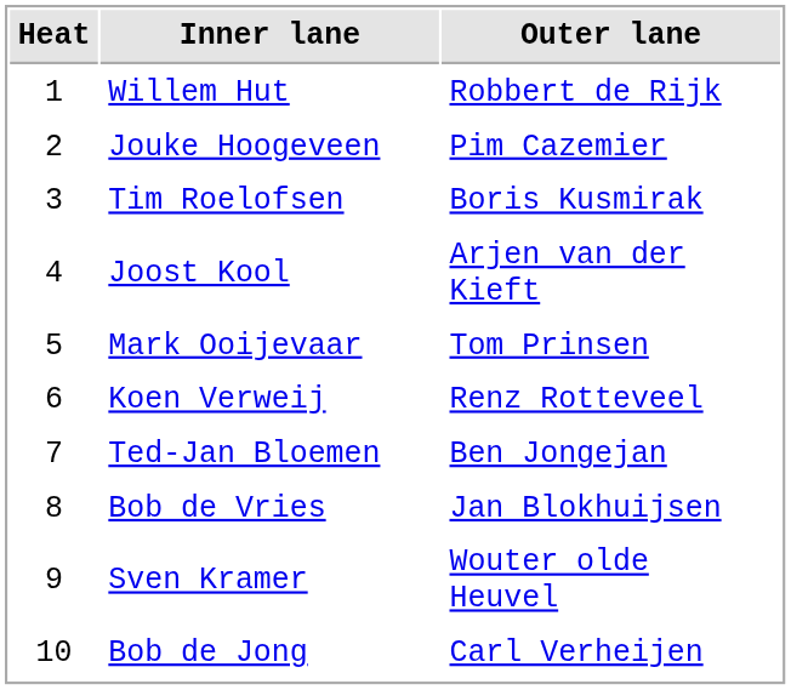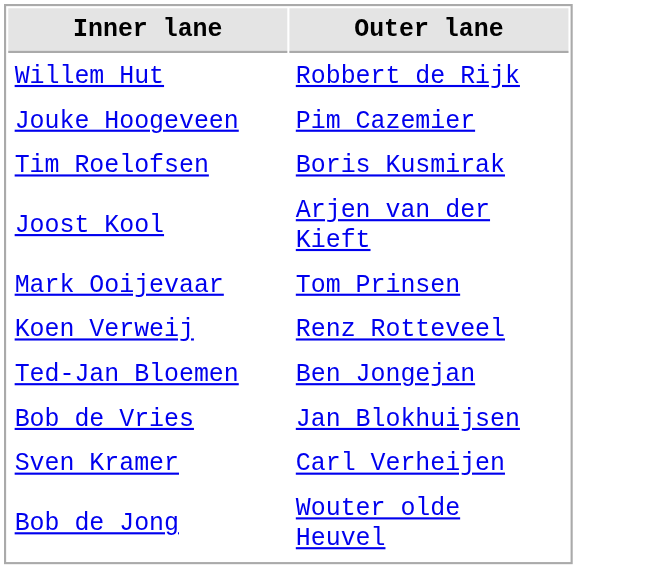 <table cellspacing="1" cellpadding="3" style="border:1px solid #AAAAAA;font-size:90%">
 <tr bgcolor="#E4E4E4">
-<th style="border-bottom:1px solid #AAAAAA" width=15>Heat</th>
 <th style="border-bottom:1px solid #AAAAAA" width=125>Inner lane</th>
 <th style="border-bottom:1px solid #AAAAAA" width=125>Outer lane</th>
 </tr>
 <tr>
-<td align=center>1</td>
 <td><a href='#'>Willem Hut</a></td>
 <td><a href='#'>Robbert de Rijk</a></td>
 </tr>
 <tr>
-<td align=center>2</td>
 <td><a href='#'>Jouke Hoogeveen</a></td>
 <td><a href='#'>Pim Cazemier</a></td>
 </tr>
 <tr>
-<td align=center>3</td>
 <td><a href='#'>Tim Roelofsen</a></td>
 <td><a href='#'>Boris Kusmirak</a></td>
 </tr>
 <tr>
-<td align=center>4</td>
 <td><a href='#'>Joost Kool</a></td>
 <td><a href='#'>Arjen van der Kieft</a></td>
 </tr>
 <tr>
-<td align=center>5</td>
 <td><a href='#'>Mark Ooijevaar</a></td>
 <td><a href='#'>Tom Prinsen</a></td>
 </tr>
 <tr>
-<td align=center>6</td>
 <td><a href='#'>Koen Verweij</a></td>
 <td><a href='#'>Renz Rotteveel</a></td>
 </tr>
 <tr>
-<td align=center>7</td>
 <td><a href='#'>Ted-Jan Bloemen</a></td>
 <td><a href='#'>Ben Jongejan</a></td>
 </tr>
 <tr>
-<td align=center>8</td>
 <td><a href='#'>Bob de Vries</a></td>
 <td><a href='#'>Jan Blokhuijsen</a></td>
 </tr>
 <tr>
-<td align=center>9</td>
 <td><a href='#'>Sven Kramer</a></td>
+<td><a href='#'>Carl Verheijen</a></td>
+</tr>
+<tr>
+<td><a href='#'>Bob de Jong</a></td>
 <td><a href='#'>Wouter olde Heuvel</a></td>
 </tr>
-<tr>
-<td align=center>10</td>
-<td><a href='#'>Bob de Jong</a></td>
-<td><a href='#'>Carl Verheijen</a></td>
-</tr>
 </table>
